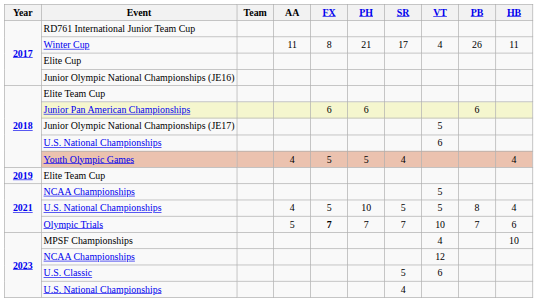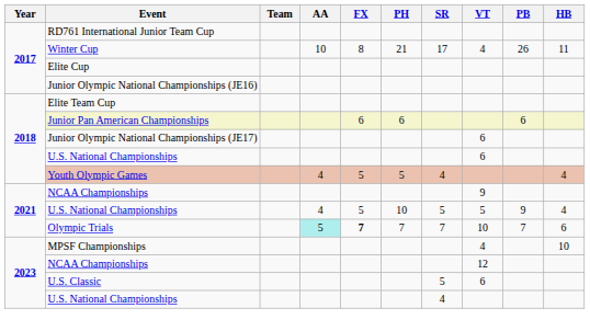 <table class="wikitable sortable" style="text-align:center; font-size:95%;">
 <tr>
 <th width=7% class=unsortable>Year</th>
 <th width=37% class=unsortable>Event</th>
 <th width=7% class=unsortable>Team</th>
 <th width=7% class=unsortable>AA</th>
 <th width=7% class=unsortable><a href='#'>FX</a></th>
 <th width=7% class=unsortable><a href='#'>PH</a></th>
 <th width=7% class=unsortable><a href='#'>SR</a></th>
 <th width=7% class=unsortable><a href='#'>VT</a></th>
 <th width=7% class=unsortable><a href='#'>PB</a></th>
 <th width=7% class=unsortable><a href='#'>HB</a></th>
 </tr>
 <tr>
 <td rowspan="4"><strong><a href='#'>2017</a></strong></td>
 <td align=left>RD761 International Junior Team Cup</td>
 <td></td>
 <td></td>
 <td></td>
 <td></td>
 <td></td>
 <td></td>
 <td></td>
 <td></td>
 </tr>
 <tr>
 <td align=left><a href='#'>Winter Cup</a></td>
 <td></td>
-<td>11</td>
+<td>10</td>
 <td>8</td>
 <td>21</td>
 <td>17</td>
 <td>4</td>
 <td>26</td>
 <td>11</td>
 </tr>
 <tr>
 <td align=left>Elite Cup</td>
 <td></td>
 <td></td>
 <td></td>
 <td></td>
 <td></td>
 <td></td>
 <td></td>
 <td></td>
 </tr>
 <tr>
 <td align=left>Junior Olympic National Championships (JE16)</td>
 <td></td>
 <td></td>
 <td></td>
 <td></td>
 <td></td>
 <td></td>
 <td></td>
 <td></td>
 </tr>
 <tr>
 <td rowspan="5"><strong><a href='#'>2018</a></strong></td>
 <td align=left>Elite Team Cup</td>
 <td></td>
 <td></td>
 <td></td>
 <td></td>
 <td></td>
 <td></td>
 <td></td>
 <td></td>
 </tr>
 <tr bgcolor=#F5F6CE>
 <td align=left><a href='#'>Junior Pan American Championships</a></td>
 <td></td>
 <td></td>
 <td>6</td>
 <td>6</td>
 <td></td>
 <td></td>
 <td>6</td>
 <td></td>
 </tr>
 <tr>
 <td align=left>Junior Olympic National Championships (JE17)</td>
 <td></td>
 <td></td>
 <td></td>
 <td></td>
 <td></td>
-<td>5</td>
+<td>6</td>
 <td></td>
 <td></td>
 </tr>
 <tr>
 <td align=left><a href='#'>U.S. National Championships</a></td>
 <td></td>
 <td></td>
 <td></td>
 <td></td>
 <td></td>
 <td>6</td>
 <td></td>
 <td></td>
 </tr>
 <tr bgcolor=#EBC2AF>
 <td align=left><a href='#'>Youth Olympic Games</a></td>
 <td></td>
 <td>4</td>
 <td>5</td>
 <td>5</td>
 <td>4</td>
 <td></td>
 <td></td>
 <td>4</td>
 </tr>
 <tr>
-<td rowspan="1"><strong><a href='#'>2019</a></strong></td>
-<td align=left>Elite Team Cup</td>
-<td></td>
-<td></td>
-<td></td>
-<td></td>
-<td></td>
-<td></td>
-<td></td>
-<td></td>
-</tr>
-<tr>
 <td rowspan="3"><strong><a href='#'>2021</a></strong></td>
 <td align=left><a href='#'>NCAA Championships</a></td>
 <td></td>
 <td></td>
 <td></td>
 <td></td>
 <td></td>
-<td>5</td>
+<td>9</td>
 <td></td>
 <td></td>
 </tr>
 <tr>
 <td align=left><a href='#'>U.S. National Championships</a></td>
 <td></td>
 <td>4</td>
 <td>5</td>
 <td>10</td>
 <td>5</td>
 <td>5</td>
-<td>8</td>
+<td>9</td>
 <td>4</td>
 </tr>
 <tr>
 <td align=left><a href='#'>Olympic Trials</a></td>
 <td></td>
-<td>5</td>
+<td style="background: paleturquoise;">5</td>
 <td><strong>7</strong></td>
 <td>7</td>
 <td>7</td>
 <td>10</td>
 <td>7</td>
 <td>6</td>
 </tr>
 <tr>
 <td rowspan="4"><strong><a href='#'>2023</a></strong></td>
 <td align=left>MPSF Championships</td>
 <td></td>
 <td></td>
 <td></td>
 <td></td>
 <td></td>
 <td>4</td>
 <td></td>
 <td>10</td>
 </tr>
 <tr>
 <td align=left><a href='#'>NCAA Championships</a></td>
 <td></td>
 <td></td>
 <td></td>
 <td></td>
 <td></td>
 <td>12</td>
 <td></td>
 <td></td>
 </tr>
 <tr>
 <td align=left><a href='#'>U.S. Classic</a></td>
 <td></td>
 <td></td>
 <td></td>
 <td></td>
 <td>5</td>
 <td>6</td>
 <td></td>
 <td></td>
 </tr>
 <tr>
 <td align=left><a href='#'>U.S. National Championships</a></td>
 <td></td>
 <td></td>
 <td></td>
 <td></td>
 <td>4</td>
 <td></td>
 <td></td>
 <td></td>
 </tr>
 </table>
